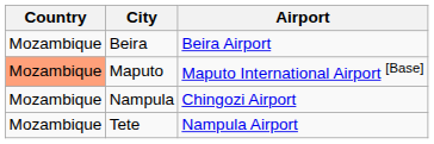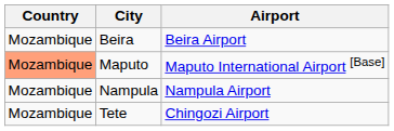 <table class="sortable wikitable">
 <tr>
 <th>Country</th>
 <th>City</th>
 <th>Airport</th>
 </tr>
 <tr>
 <td>Mozambique</td>
 <td>Beira</td>
 <td><a href='#'>Beira Airport</a></td>
 </tr>
 <tr>
 <td style="background: lightsalmon;">Mozambique</td>
 <td>Maputo</td>
 <td><a href='#'>Maputo International Airport</a> <sup>[Base]</sup></td>
 </tr>
 <tr>
 <td>Mozambique</td>
 <td>Nampula</td>
-<td><a href='#'>Chingozi Airport</a></td>
+<td><a href='#'>Nampula Airport</a></td>
 </tr>
 <tr>
 <td>Mozambique</td>
 <td>Tete</td>
-<td><a href='#'>Nampula Airport</a></td>
+<td><a href='#'>Chingozi Airport</a></td>
 </tr>
 </table>
